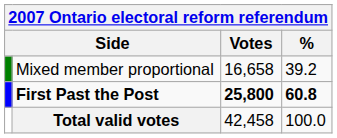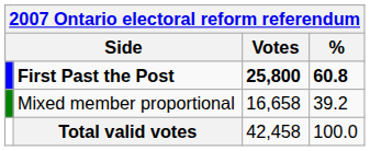 <table class="wikitable" style="font-size: 95%; clear:both">
 <tr style="background-color:#E9E9E9">
 <th colspan=4><a href='#'>2007 Ontario electoral reform referendum</a></th>
 </tr>
 <tr style="background-color:#E9E9E9">
 <th colspan=2 style="width: 130px">Side</th>
 <th style="width: 50px">Votes</th>
 <th style="width: 40px">%</th>
 </tr>
 <tr>
+<td bgcolor="blue"></td>
+<td><strong>First Past the Post</strong></td>
+<td><strong>25,800</strong></td>
+<td><strong>60.8</strong></td>
+</tr>
+<tr>
 <td bgcolor="green"></td>
 <td>Mixed member proportional</td>
 <td>16,658</td>
 <td>39.2</td>
-</tr>
-<tr>
-<td bgcolor="blue"></td>
-<td><strong>First Past the Post</strong></td>
-<td><strong>25,800</strong></td>
-<td><strong>60.8</strong></td>
 </tr>
 <tr>
 <td bgcolor="white"></td>
 <th>Total valid votes</th>
 <td>42,458</td>
 <td>100.0</td>
 </tr>
 </table>
